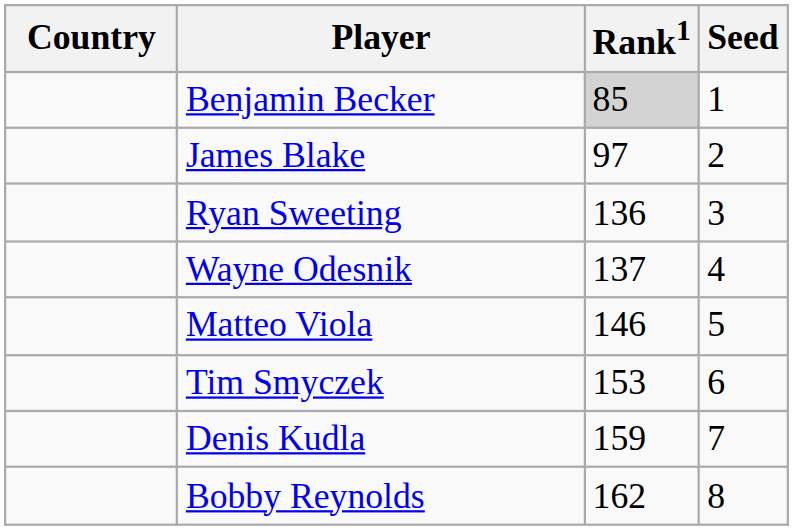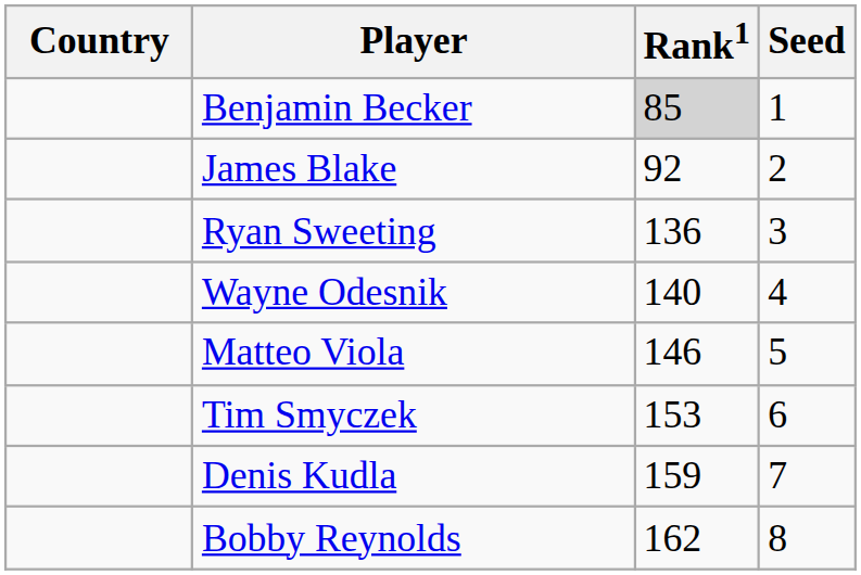 <table class="sortable wikitable">
 <tr>
 <th width="70">Country</th>
 <th width="175">Player</th>
 <th>Rank<sup>1</sup></th>
 <th>Seed</th>
 </tr>
 <tr>
 <td></td>
 <td><a href='#'>Benjamin Becker</a></td>
 <td style="background: lightgrey;">85</td>
 <td>1</td>
 </tr>
 <tr>
 <td></td>
 <td><a href='#'>James Blake</a></td>
-<td>97</td>
+<td>92</td>
 <td>2</td>
 </tr>
 <tr>
 <td></td>
 <td><a href='#'>Ryan Sweeting</a></td>
 <td>136</td>
 <td>3</td>
 </tr>
 <tr>
 <td></td>
 <td><a href='#'>Wayne Odesnik</a></td>
-<td>137</td>
+<td>140</td>
 <td>4</td>
 </tr>
 <tr>
 <td></td>
 <td><a href='#'>Matteo Viola</a></td>
 <td>146</td>
 <td>5</td>
 </tr>
 <tr>
 <td></td>
 <td><a href='#'>Tim Smyczek</a></td>
 <td>153</td>
 <td>6</td>
 </tr>
 <tr>
 <td></td>
 <td><a href='#'>Denis Kudla</a></td>
 <td>159</td>
 <td>7</td>
 </tr>
 <tr>
 <td></td>
 <td><a href='#'>Bobby Reynolds</a></td>
 <td>162</td>
 <td>8</td>
 </tr>
 </table>
